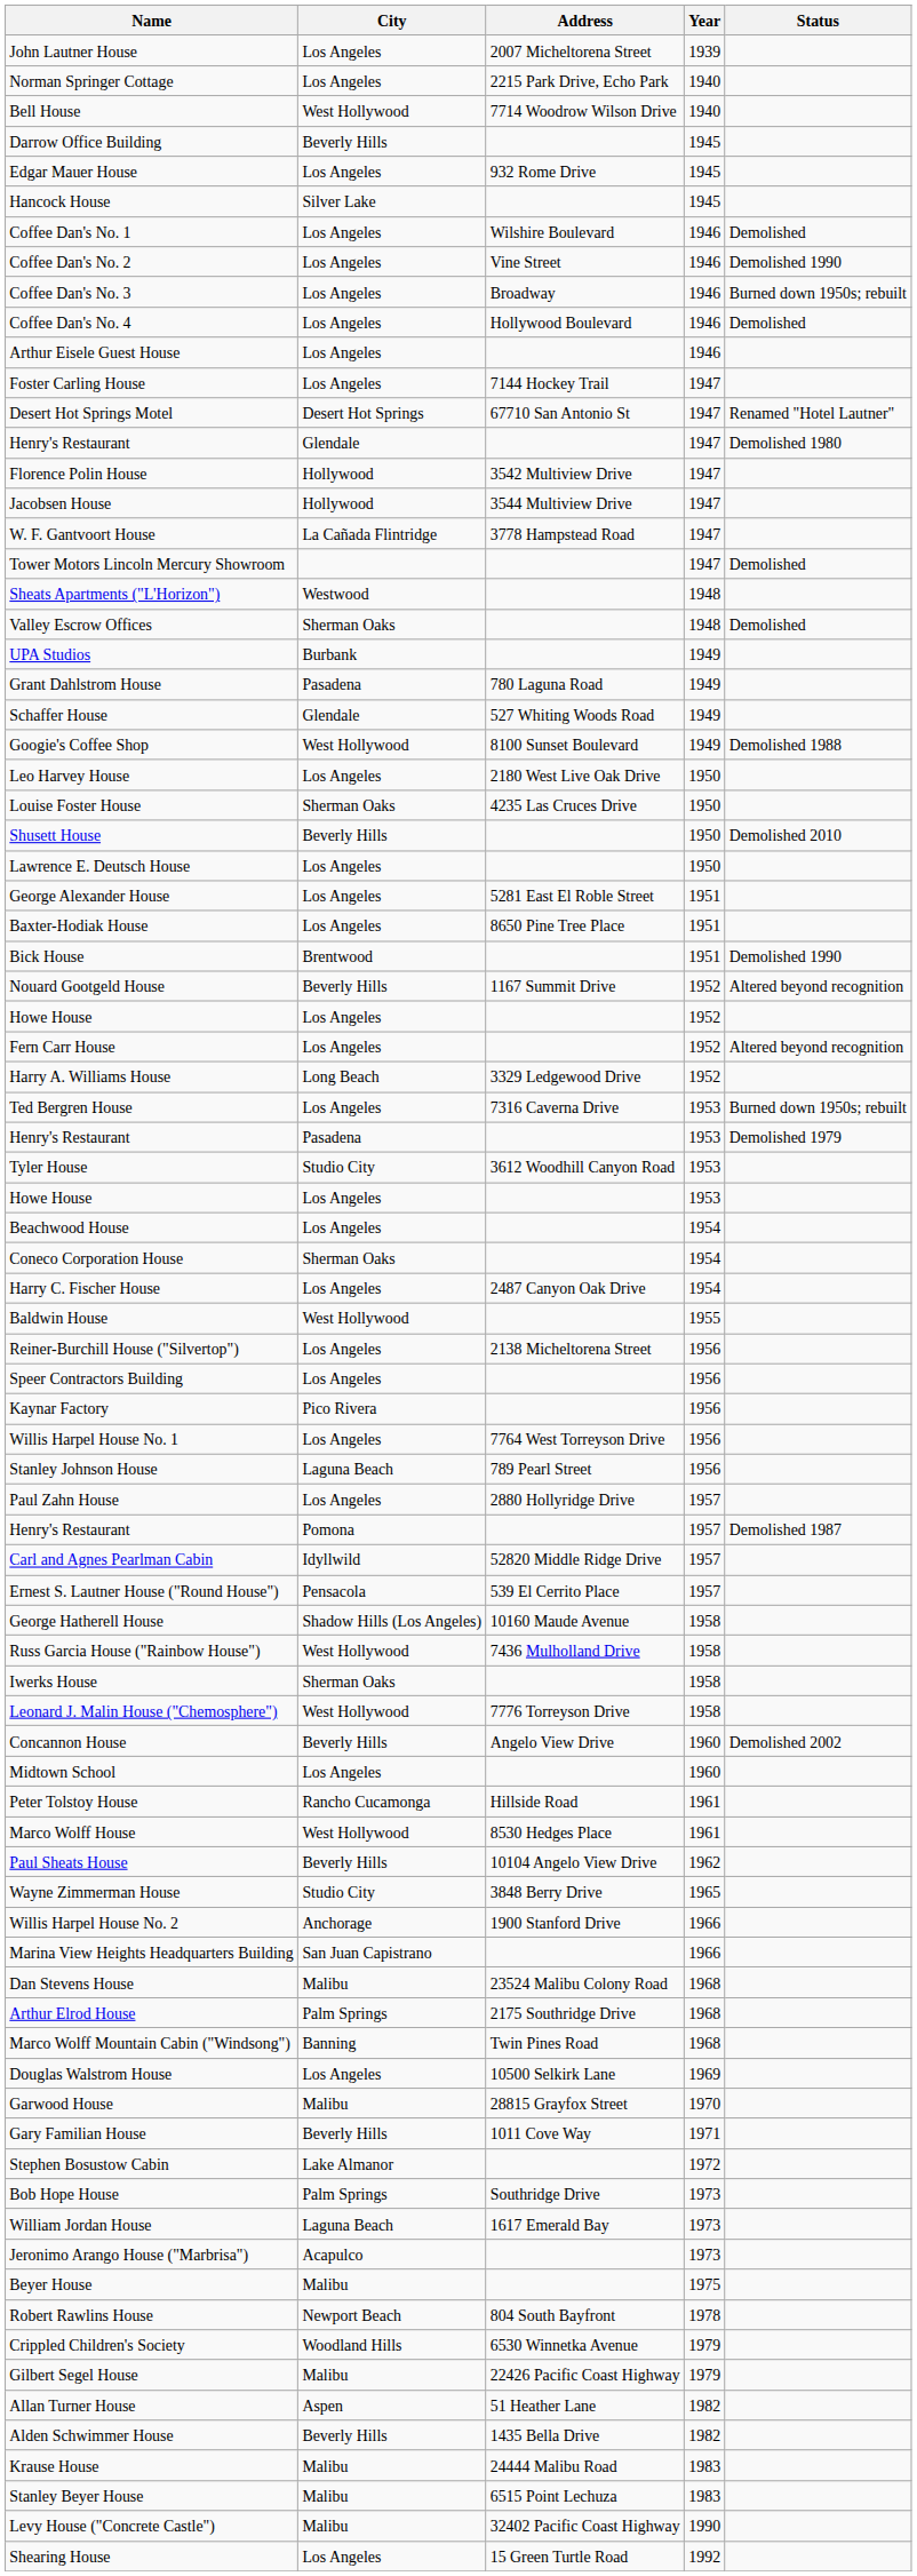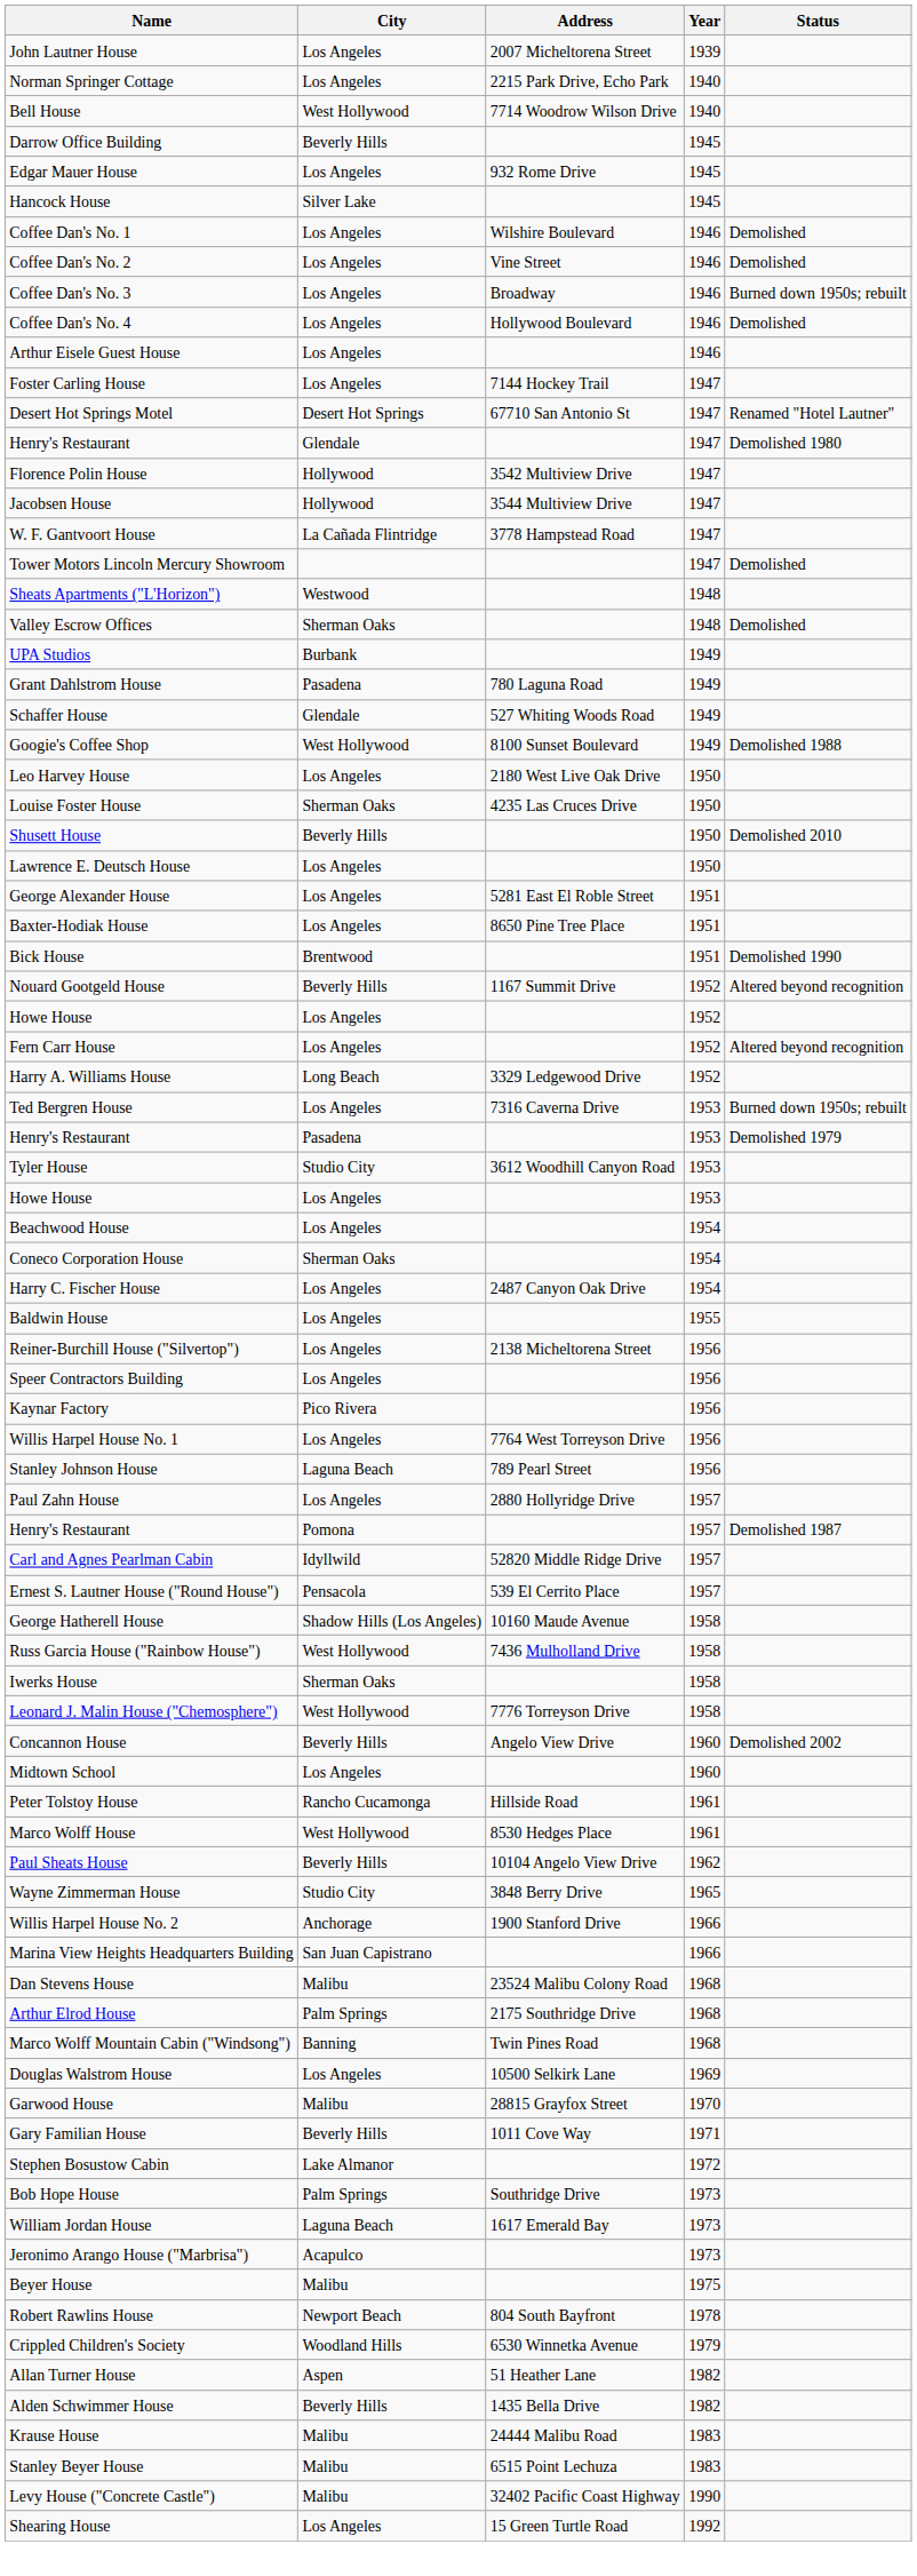 <table class="wikitable sortable">
 <tr>
 <th><small>Name</small></th>
 <th><small>City</small></th>
 <th><small>Address</small></th>
 <th><small>Year</small></th>
 <th><small>Status</small></th>
 </tr>
 <tr>
 <td><small>John Lautner House</small></td>
 <td><small>Los Angeles</small></td>
 <td><small>2007 Micheltorena Street</small></td>
 <td><small>1939</small></td>
 <td></td>
 </tr>
 <tr>
 <td><small>Norman Springer Cottage</small></td>
 <td><small>Los Angeles</small></td>
 <td><small>2215 Park Drive, Echo Park</small></td>
 <td><small>1940</small></td>
 <td></td>
 </tr>
 <tr>
 <td><small>Bell House</small></td>
 <td><small>West Hollywood</small></td>
 <td><small>7714 Woodrow Wilson Drive</small></td>
 <td><small>1940</small></td>
 <td></td>
 </tr>
 <tr>
 <td><small>Darrow Office Building</small></td>
 <td><small>Beverly Hills</small></td>
 <td></td>
 <td><small>1945</small></td>
 <td></td>
 </tr>
 <tr>
 <td><small>Edgar Mauer House</small></td>
 <td><small>Los Angeles</small></td>
 <td><small>932 Rome Drive</small></td>
 <td><small>1945</small></td>
 <td></td>
 </tr>
 <tr>
 <td><small>Hancock House</small></td>
 <td><small>Silver Lake</small></td>
 <td></td>
 <td><small>1945</small></td>
 <td></td>
 </tr>
 <tr>
 <td><small>Coffee Dan's No. 1</small></td>
 <td><small>Los Angeles</small></td>
 <td><small>Wilshire Boulevard</small></td>
 <td><small>1946</small></td>
 <td><small>Demolished</small></td>
 </tr>
 <tr>
 <td><small>Coffee Dan's No. 2</small></td>
 <td><small>Los Angeles</small></td>
 <td><small>Vine Street</small></td>
 <td><small>1946</small></td>
-<td><small>Demolished 1990</small></td>
+<td><small>Demolished</small></td>
 </tr>
 <tr>
 <td><small>Coffee Dan's No. 3</small></td>
 <td><small>Los Angeles</small></td>
 <td><small>Broadway</small></td>
 <td><small>1946</small></td>
 <td><small>Burned down 1950s; rebuilt</small></td>
 </tr>
 <tr>
 <td><small>Coffee Dan's No. 4</small></td>
 <td><small>Los Angeles</small></td>
 <td><small>Hollywood Boulevard</small></td>
 <td><small>1946</small></td>
 <td><small>Demolished</small></td>
 </tr>
 <tr>
 <td><small>Arthur Eisele Guest House</small></td>
 <td><small>Los Angeles</small></td>
 <td></td>
 <td><small>1946</small></td>
 <td></td>
 </tr>
 <tr>
 <td><small>Foster Carling House</small></td>
 <td><small>Los Angeles</small></td>
 <td><small>7144 Hockey Trail</small></td>
 <td><small>1947</small></td>
 <td></td>
 </tr>
 <tr>
 <td><small>Desert Hot Springs Motel</small></td>
 <td><small>Desert Hot Springs</small></td>
 <td><small>67710 San Antonio St</small></td>
 <td><small>1947</small></td>
 <td><small>Renamed "Hotel Lautner"</small></td>
 </tr>
 <tr>
 <td><small>Henry's Restaurant</small></td>
 <td><small>Glendale</small></td>
 <td></td>
 <td><small>1947</small></td>
 <td><small>Demolished 1980</small></td>
 </tr>
 <tr>
 <td><small>Florence Polin House</small></td>
 <td><small>Hollywood</small></td>
 <td><small>3542 Multiview Drive</small></td>
 <td><small>1947</small></td>
 <td></td>
 </tr>
 <tr>
 <td><small>Jacobsen House</small></td>
 <td><small>Hollywood</small></td>
 <td><small>3544 Multiview Drive</small></td>
 <td><small>1947</small></td>
 <td></td>
 </tr>
 <tr>
 <td><small>W. F. Gantvoort House</small></td>
 <td><small>La Cañada Flintridge</small></td>
 <td><small>3778 Hampstead Road</small></td>
 <td><small>1947</small></td>
 <td></td>
 </tr>
 <tr>
 <td><small>Tower Motors Lincoln Mercury Showroom</small></td>
 <td></td>
 <td></td>
 <td><small>1947</small></td>
 <td><small>Demolished</small></td>
 </tr>
 <tr>
 <td><small><a href='#'>Sheats Apartments ("L'Horizon")</a></small></td>
 <td><small>Westwood</small></td>
 <td></td>
 <td><small>1948</small></td>
 <td></td>
 </tr>
 <tr>
 <td><small>Valley Escrow Offices</small></td>
 <td><small>Sherman Oaks</small></td>
 <td></td>
 <td><small>1948</small></td>
 <td><small>Demolished</small></td>
 </tr>
 <tr>
 <td><a href='#'><small>UPA Studios</small></a></td>
 <td><small>Burbank</small></td>
 <td></td>
 <td><small>1949</small></td>
 <td></td>
 </tr>
 <tr>
 <td><small>Grant Dahlstrom House</small></td>
 <td><small>Pasadena</small></td>
 <td><small>780 Laguna Road</small></td>
 <td><small>1949</small></td>
 <td></td>
 </tr>
 <tr>
 <td><small>Schaffer House</small></td>
 <td><small>Glendale</small></td>
 <td><small>527 Whiting Woods Road</small></td>
 <td><small>1949</small></td>
 <td></td>
 </tr>
 <tr>
 <td><small>Googie's Coffee Shop</small></td>
 <td><small>West Hollywood</small></td>
 <td><small>8100 Sunset Boulevard</small></td>
 <td><small>1949</small></td>
 <td><small>Demolished 1988</small></td>
 </tr>
 <tr>
 <td><small>Leo Harvey House</small></td>
 <td><small>Los Angeles</small></td>
 <td><small>2180 West Live Oak Drive</small></td>
 <td><small>1950</small></td>
 <td></td>
 </tr>
 <tr>
 <td><small>Louise Foster House</small></td>
 <td><small>Sherman Oaks</small></td>
 <td><small>4235 Las Cruces Drive</small></td>
 <td><small>1950</small></td>
 <td></td>
 </tr>
 <tr>
 <td><a href='#'><small>Shusett House</small></a></td>
 <td><small>Beverly Hills</small></td>
 <td></td>
 <td><small>1950</small></td>
 <td><small>Demolished 2010</small></td>
 </tr>
 <tr>
 <td><small>Lawrence E. Deutsch House</small></td>
 <td><small>Los Angeles</small></td>
 <td></td>
 <td><small>1950</small></td>
 <td></td>
 </tr>
 <tr>
 <td><small>George Alexander House</small></td>
 <td><small>Los Angeles</small></td>
 <td><small>5281 East El Roble Street</small></td>
 <td><small>1951</small></td>
 <td></td>
 </tr>
 <tr>
 <td><small>Baxter-Hodiak House</small></td>
 <td><small>Los Angeles</small></td>
 <td><small>8650 Pine Tree Place</small></td>
 <td><small>1951</small></td>
 <td></td>
 </tr>
 <tr>
 <td><small>Bick House</small></td>
 <td><small>Brentwood</small></td>
 <td></td>
 <td><small>1951</small></td>
 <td><small>Demolished 1990</small></td>
 </tr>
 <tr>
 <td><small>Nouard Gootgeld House</small></td>
 <td><small>Beverly Hills</small></td>
 <td><small>1167 Summit Drive</small></td>
 <td><small>1952</small></td>
 <td><small>Altered beyond recognition</small></td>
 </tr>
 <tr>
 <td><small>Howe House</small></td>
 <td><small>Los Angeles</small></td>
 <td></td>
 <td><small>1952</small></td>
 <td></td>
 </tr>
 <tr>
 <td><small>Fern Carr House</small></td>
 <td><small>Los Angeles</small></td>
 <td></td>
 <td><small>1952</small></td>
 <td><small>Altered beyond recognition</small></td>
 </tr>
 <tr>
 <td><small>Harry A. Williams House</small></td>
 <td><small>Long Beach</small></td>
 <td><small>3329 Ledgewood Drive</small></td>
 <td><small>1952</small></td>
 <td></td>
 </tr>
 <tr>
 <td><small>Ted Bergren House</small></td>
 <td><small>Los Angeles</small></td>
 <td><small>7316 Caverna Drive</small></td>
 <td><small>1953</small></td>
 <td><small>Burned down 1950s; rebuilt</small></td>
 </tr>
 <tr>
 <td><small>Henry's Restaurant</small></td>
 <td><small>Pasadena</small></td>
 <td></td>
 <td><small>1953</small></td>
 <td><small>Demolished 1979</small></td>
 </tr>
 <tr>
 <td><small>Tyler House</small></td>
 <td><small>Studio City</small></td>
 <td><small>3612 Woodhill Canyon Road</small></td>
 <td><small>1953</small></td>
 <td></td>
 </tr>
 <tr>
 <td><small>Howe House</small></td>
 <td><small>Los Angeles</small></td>
 <td></td>
 <td><small>1953</small></td>
 <td></td>
 </tr>
 <tr>
 <td><small>Beachwood House</small></td>
 <td><small>Los Angeles</small></td>
 <td></td>
 <td><small>1954</small></td>
 <td></td>
 </tr>
 <tr>
 <td><small>Coneco Corporation House</small></td>
 <td><small>Sherman Oaks</small></td>
 <td></td>
 <td><small>1954</small></td>
 <td></td>
 </tr>
 <tr>
 <td><small>Harry C. Fischer House</small></td>
 <td><small>Los Angeles</small></td>
 <td><small>2487 Canyon Oak Drive</small></td>
 <td><small>1954</small></td>
 <td></td>
 </tr>
 <tr>
 <td><small>Baldwin House</small></td>
-<td><small>West Hollywood</small></td>
+<td><small>Los Angeles</small></td>
 <td></td>
 <td><small>1955</small></td>
 <td></td>
 </tr>
 <tr>
 <td><small>Reiner-Burchill House ("Silvertop")</small></td>
 <td><small>Los Angeles</small></td>
 <td><small>2138 Micheltorena Street</small></td>
 <td><small>1956</small></td>
 <td></td>
 </tr>
 <tr>
 <td><small>Speer Contractors Building</small></td>
 <td><small>Los Angeles</small></td>
 <td></td>
 <td><small>1956</small></td>
 <td></td>
 </tr>
 <tr>
 <td><small>Kaynar Factory</small></td>
 <td><small>Pico Rivera</small></td>
 <td></td>
 <td><small>1956</small></td>
 <td></td>
 </tr>
 <tr>
 <td><small>Willis Harpel House No. 1</small></td>
 <td><small>Los Angeles</small></td>
 <td><small>7764 West Torreyson Drive</small></td>
 <td><small>1956</small></td>
 <td></td>
 </tr>
 <tr>
 <td><small>Stanley Johnson House</small></td>
 <td><small>Laguna Beach</small></td>
 <td><small>789 Pearl Street</small></td>
 <td><small>1956</small></td>
 <td></td>
 </tr>
 <tr>
 <td><small>Paul Zahn House</small></td>
 <td><small>Los Angeles</small></td>
 <td><small>2880 Hollyridge Drive</small></td>
 <td><small>1957</small></td>
 <td></td>
 </tr>
 <tr>
 <td><small>Henry's Restaurant</small></td>
 <td><small>Pomona</small></td>
 <td></td>
 <td><small>1957</small></td>
 <td><small>Demolished 1987</small></td>
 </tr>
 <tr>
 <td><small><a href='#'>Carl and Agnes Pearlman Cabin</a></small></td>
 <td><small>Idyllwild</small></td>
 <td><small>52820 Middle Ridge Drive</small></td>
 <td><small>1957</small></td>
 <td></td>
 </tr>
 <tr>
 <td><small>Ernest S. Lautner House ("Round House")</small></td>
 <td><small>Pensacola</small></td>
 <td><small>539 El Cerrito Place</small></td>
 <td><small>1957</small></td>
 <td></td>
 </tr>
 <tr>
 <td><small>George Hatherell House</small></td>
 <td><small>Shadow Hills (Los Angeles)</small></td>
 <td><small>10160 Maude Avenue</small></td>
 <td><small>1958</small></td>
 <td></td>
 </tr>
 <tr>
 <td><small>Russ Garcia House ("Rainbow House")</small></td>
 <td><small>West Hollywood</small></td>
 <td><small>7436 <a href='#'>Mulholland Drive</a></small></td>
 <td><small>1958</small></td>
 <td></td>
 </tr>
 <tr>
 <td><small>Iwerks House</small></td>
 <td><small>Sherman Oaks</small></td>
 <td></td>
 <td><small>1958</small></td>
 <td></td>
 </tr>
 <tr>
 <td><a href='#'><small>Leonard J. Malin House ("Chemosphere")</small></a></td>
 <td><small>West Hollywood</small></td>
 <td><small>7776 Torreyson Drive</small></td>
 <td><small>1958</small></td>
 <td></td>
 </tr>
 <tr>
 <td><small>Concannon House</small></td>
 <td><small>Beverly Hills</small></td>
 <td><small>Angelo View Drive</small></td>
 <td><small>1960</small></td>
 <td><small>Demolished 2002</small></td>
 </tr>
 <tr>
 <td><small>Midtown School</small></td>
 <td><small>Los Angeles</small></td>
 <td></td>
 <td><small>1960</small></td>
 <td></td>
 </tr>
 <tr>
 <td><small>Peter Tolstoy House</small></td>
 <td><small>Rancho Cucamonga</small></td>
 <td><small>Hillside Road</small></td>
 <td><small>1961</small></td>
 <td></td>
 </tr>
 <tr>
 <td><small>Marco Wolff House</small></td>
 <td><small>West Hollywood</small></td>
 <td><small>8530 Hedges Place</small></td>
 <td><small>1961</small></td>
 <td></td>
 </tr>
 <tr>
 <td><a href='#'><small>Paul Sheats House</small></a></td>
 <td><small>Beverly Hills</small></td>
 <td><small>10104 Angelo View Drive</small></td>
 <td><small>1962</small></td>
 <td></td>
 </tr>
 <tr>
 <td><small>Wayne Zimmerman House</small></td>
 <td><small>Studio City</small></td>
 <td><small>3848 Berry Drive</small></td>
 <td><small>1965</small></td>
 <td></td>
 </tr>
 <tr>
 <td><small>Willis Harpel House No. 2</small></td>
 <td><small>Anchorage</small></td>
 <td><small>1900 Stanford Drive</small></td>
 <td><small>1966</small></td>
 <td></td>
 </tr>
 <tr>
 <td><small>Marina View Heights Headquarters Building</small></td>
 <td><small>San Juan Capistrano</small></td>
 <td></td>
 <td><small>1966</small></td>
 <td></td>
 </tr>
 <tr>
 <td><small>Dan Stevens House</small></td>
 <td><small>Malibu</small></td>
 <td><small>23524 Malibu Colony Road</small></td>
 <td><small>1968</small></td>
 <td></td>
 </tr>
 <tr>
 <td><a href='#'><small>Arthur Elrod House</small></a></td>
 <td><small>Palm Springs</small></td>
 <td><small>2175 Southridge Drive</small></td>
 <td><small>1968</small></td>
 <td></td>
 </tr>
 <tr>
 <td><small>Marco Wolff Mountain Cabin ("Windsong")</small></td>
 <td><small>Banning</small></td>
 <td><small>Twin Pines Road</small></td>
 <td><small>1968</small></td>
 <td></td>
 </tr>
 <tr>
 <td><small>Douglas Walstrom House</small></td>
 <td><small>Los Angeles</small></td>
 <td><small>10500 Selkirk Lane</small></td>
 <td><small>1969</small></td>
 <td></td>
 </tr>
 <tr>
 <td><small>Garwood House</small></td>
 <td><small>Malibu</small></td>
 <td><small>28815 Grayfox Street</small></td>
 <td><small>1970</small></td>
 <td></td>
 </tr>
 <tr>
 <td><small>Gary Familian House</small></td>
 <td><small>Beverly Hills</small></td>
 <td><small>1011 Cove Way</small></td>
 <td><small>1971</small></td>
 <td></td>
 </tr>
 <tr>
 <td><small>Stephen Bosustow Cabin</small></td>
 <td><small>Lake Almanor</small></td>
 <td></td>
 <td><small>1972</small></td>
 <td></td>
 </tr>
 <tr>
 <td><small>Bob Hope House</small></td>
 <td><small>Palm Springs</small></td>
 <td><small>Southridge Drive</small></td>
 <td><small>1973</small></td>
 <td></td>
 </tr>
 <tr>
 <td><small>William Jordan House</small></td>
 <td><small>Laguna Beach</small></td>
 <td><small>1617 Emerald Bay</small></td>
 <td><small>1973</small></td>
 <td></td>
 </tr>
 <tr>
 <td><small>Jeronimo Arango House ("Marbrisa")</small></td>
 <td><small>Acapulco</small></td>
 <td></td>
 <td><small>1973</small></td>
 <td></td>
 </tr>
 <tr>
 <td><small>Beyer House</small></td>
 <td><small>Malibu</small></td>
 <td></td>
 <td><small>1975</small></td>
 <td></td>
 </tr>
 <tr>
 <td><small>Robert Rawlins House</small></td>
 <td><small>Newport Beach</small></td>
 <td><small>804 South Bayfront</small></td>
 <td><small>1978</small></td>
 <td></td>
 </tr>
 <tr>
 <td><small>Crippled Children's Society</small></td>
 <td><small>Woodland Hills</small></td>
 <td><small>6530 Winnetka Avenue</small></td>
 <td><small>1979</small></td>
 <td></td>
 </tr>
 <tr>
-<td><small>Gilbert Segel House</small></td>
-<td><small>Malibu</small></td>
-<td><small>22426 Pacific Coast Highway</small></td>
-<td><small>1979</small></td>
-<td></td>
-</tr>
-<tr>
 <td><small>Allan Turner House</small></td>
 <td><small>Aspen</small></td>
 <td><small>51 Heather Lane</small></td>
 <td><small>1982</small></td>
 <td></td>
 </tr>
 <tr>
 <td><small>Alden Schwimmer House</small></td>
 <td><small>Beverly Hills</small></td>
 <td><small>1435 Bella Drive</small></td>
 <td><small>1982</small></td>
 <td></td>
 </tr>
 <tr>
 <td><small>Krause House</small></td>
 <td><small>Malibu</small></td>
 <td><small>24444 Malibu Road</small></td>
 <td><small>1983</small></td>
 <td></td>
 </tr>
 <tr>
 <td><small>Stanley Beyer House</small></td>
 <td><small>Malibu</small></td>
 <td><small>6515 Point Lechuza</small></td>
 <td><small>1983</small></td>
 <td></td>
 </tr>
 <tr>
 <td><small>Levy House ("Concrete Castle")</small></td>
 <td><small>Malibu</small></td>
 <td><small>32402 Pacific Coast Highway</small></td>
 <td><small>1990</small></td>
 <td></td>
 </tr>
 <tr>
 <td><small>Shearing House</small></td>
 <td><small>Los Angeles</small></td>
 <td><small>15 Green Turtle Road</small></td>
 <td><small>1992</small></td>
 <td></td>
 </tr>
 </table>
